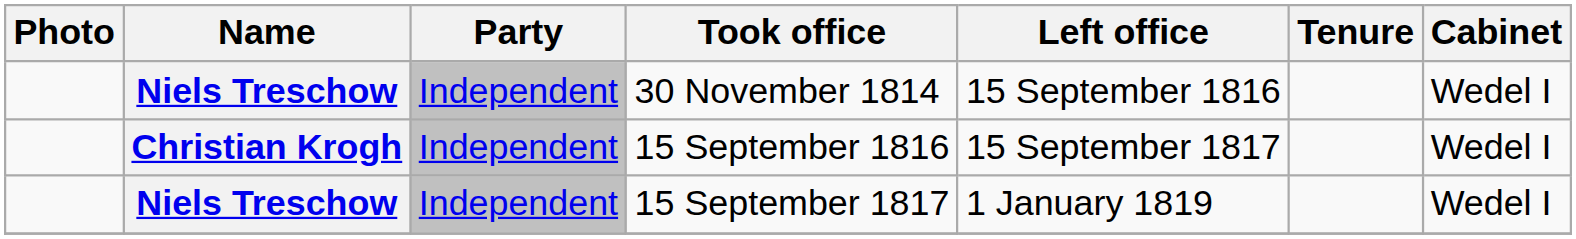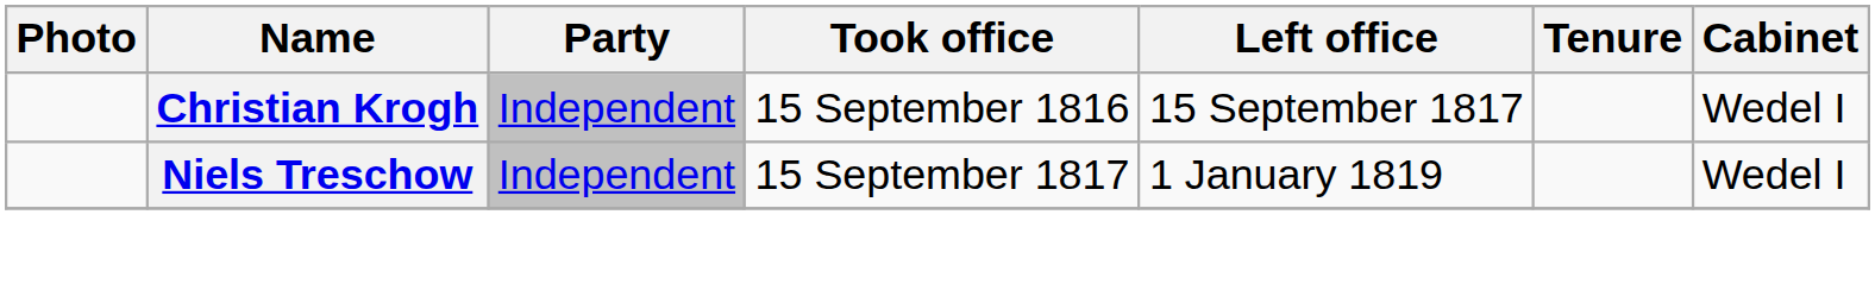 <table class="wikitable plainrowheaders sortable">
 <tr>
 <th scope=col class=unsortable>Photo</th>
 <th scope=col>Name</th>
 <th scope=col>Party</th>
 <th scope=col>Took office</th>
 <th scope=col>Left office</th>
 <th scope=col>Tenure</th>
 <th scope=col>Cabinet</th>
-</tr>
-<tr>
-<td align=center></td>
-<th scope=row><a href='#'>Niels Treschow</a></th>
-<td style="background:#C0C0C0"><a href='#'>Independent</a></td>
-<td>30 November 1814</td>
-<td>15 September 1816</td>
-<td></td>
-<td>Wedel I</td>
 </tr>
 <tr>
 <td align=center></td>
 <th scope=row><a href='#'>Christian Krogh</a></th>
 <td style="background:#C0C0C0"><a href='#'>Independent</a></td>
 <td>15 September 1816</td>
 <td>15 September 1817</td>
 <td></td>
 <td>Wedel I</td>
 </tr>
 <tr>
 <td align=center></td>
 <th scope=row><a href='#'>Niels Treschow</a></th>
 <td style="background:#C0C0C0"><a href='#'>Independent</a></td>
 <td>15 September 1817</td>
 <td>1 January 1819</td>
 <td></td>
 <td>Wedel I</td>
 </tr>
 <tr>
 </tr>
 </table>
